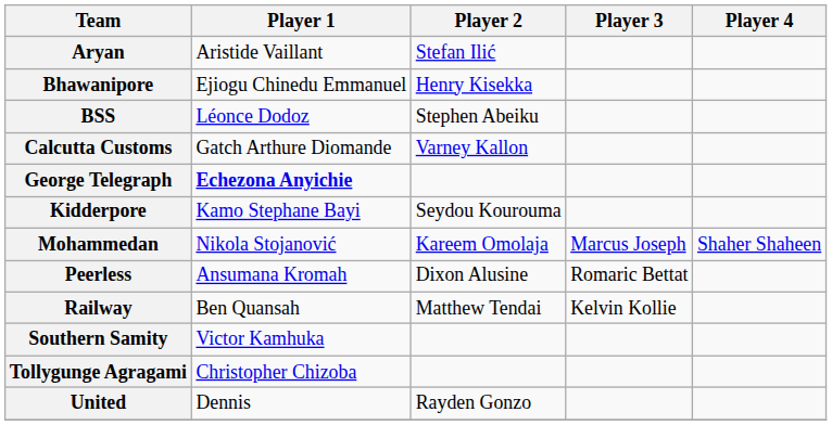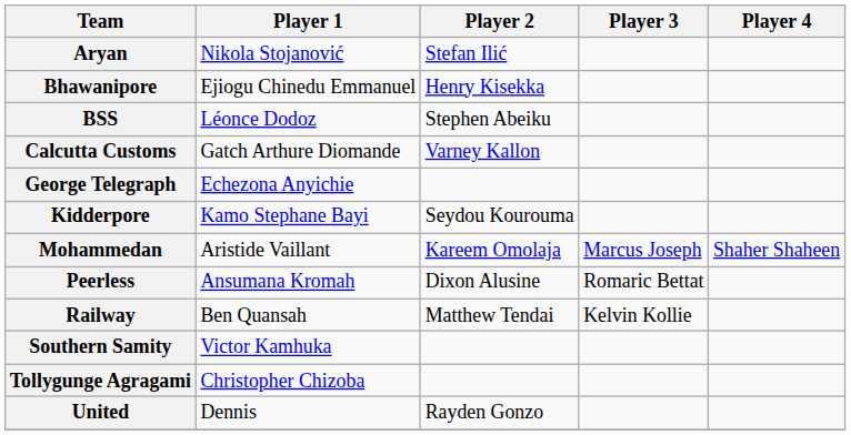 <table class="wikitable sortable" style="text-align: left; font-size:85%" ">
 <tr>
 <th>Team</th>
 <th>Player 1</th>
 <th>Player 2</th>
 <th>Player 3</th>
 <th>Player 4</th>
 </tr>
 <tr>
 <th>Aryan</th>
-<td> Aristide Vaillant</td>
+<td> <a href='#'>Nikola Stojanović</a></td>
 <td> <a href='#'>Stefan Ilić</a></td>
 <td></td>
 <td></td>
 </tr>
 <tr>
 <th>Bhawanipore</th>
 <td> Ejiogu Chinedu Emmanuel</td>
 <td> <a href='#'>Henry Kisekka</a></td>
 <td></td>
 <td></td>
 </tr>
 <tr>
 <th>BSS</th>
 <td> <a href='#'>Léonce Dodoz</a></td>
 <td> Stephen Abeiku</td>
 <td></td>
 <td></td>
 </tr>
 <tr>
 <th>Calcutta Customs</th>
 <td> Gatch Arthure Diomande</td>
 <td> <a href='#'>Varney Kallon</a></td>
 <td></td>
 <td></td>
 </tr>
 <tr>
 <th>George Telegraph</th>
-<td><strong> <a href='#'>Echezona Anyichie</a></strong></td>
+<td> <a href='#'>Echezona Anyichie</a></td>
 <td></td>
 <td></td>
 <td></td>
 </tr>
 <tr>
 <th>Kidderpore</th>
 <td> <a href='#'>Kamo Stephane Bayi</a></td>
 <td> Seydou Kourouma</td>
 <td></td>
 <td></td>
 </tr>
 <tr>
 <th>Mohammedan</th>
-<td> <a href='#'>Nikola Stojanović</a></td>
+<td> Aristide Vaillant</td>
 <td> <a href='#'>Kareem Omolaja</a></td>
 <td> <a href='#'>Marcus Joseph</a></td>
 <td> <a href='#'>Shaher Shaheen</a></td>
 </tr>
 <tr>
 <th>Peerless</th>
 <td> <a href='#'>Ansumana Kromah</a></td>
 <td> Dixon Alusine</td>
 <td> Romaric Bettat</td>
 <td></td>
 </tr>
 <tr>
 <th>Railway</th>
 <td> Ben Quansah</td>
 <td> Matthew Tendai</td>
 <td> Kelvin Kollie</td>
 <td></td>
 </tr>
 <tr>
 <th>Southern Samity</th>
 <td> <a href='#'>Victor Kamhuka</a></td>
 <td></td>
 <td></td>
 <td></td>
 </tr>
 <tr>
 <th>Tollygunge Agragami</th>
 <td> <a href='#'>Christopher Chizoba</a></td>
 <td></td>
 <td></td>
 <td></td>
 </tr>
 <tr>
 <th>United</th>
 <td> Dennis</td>
 <td> Rayden Gonzo</td>
 <td></td>
 <td></td>
 </tr>
 <tr>
 </tr>
 </table>
